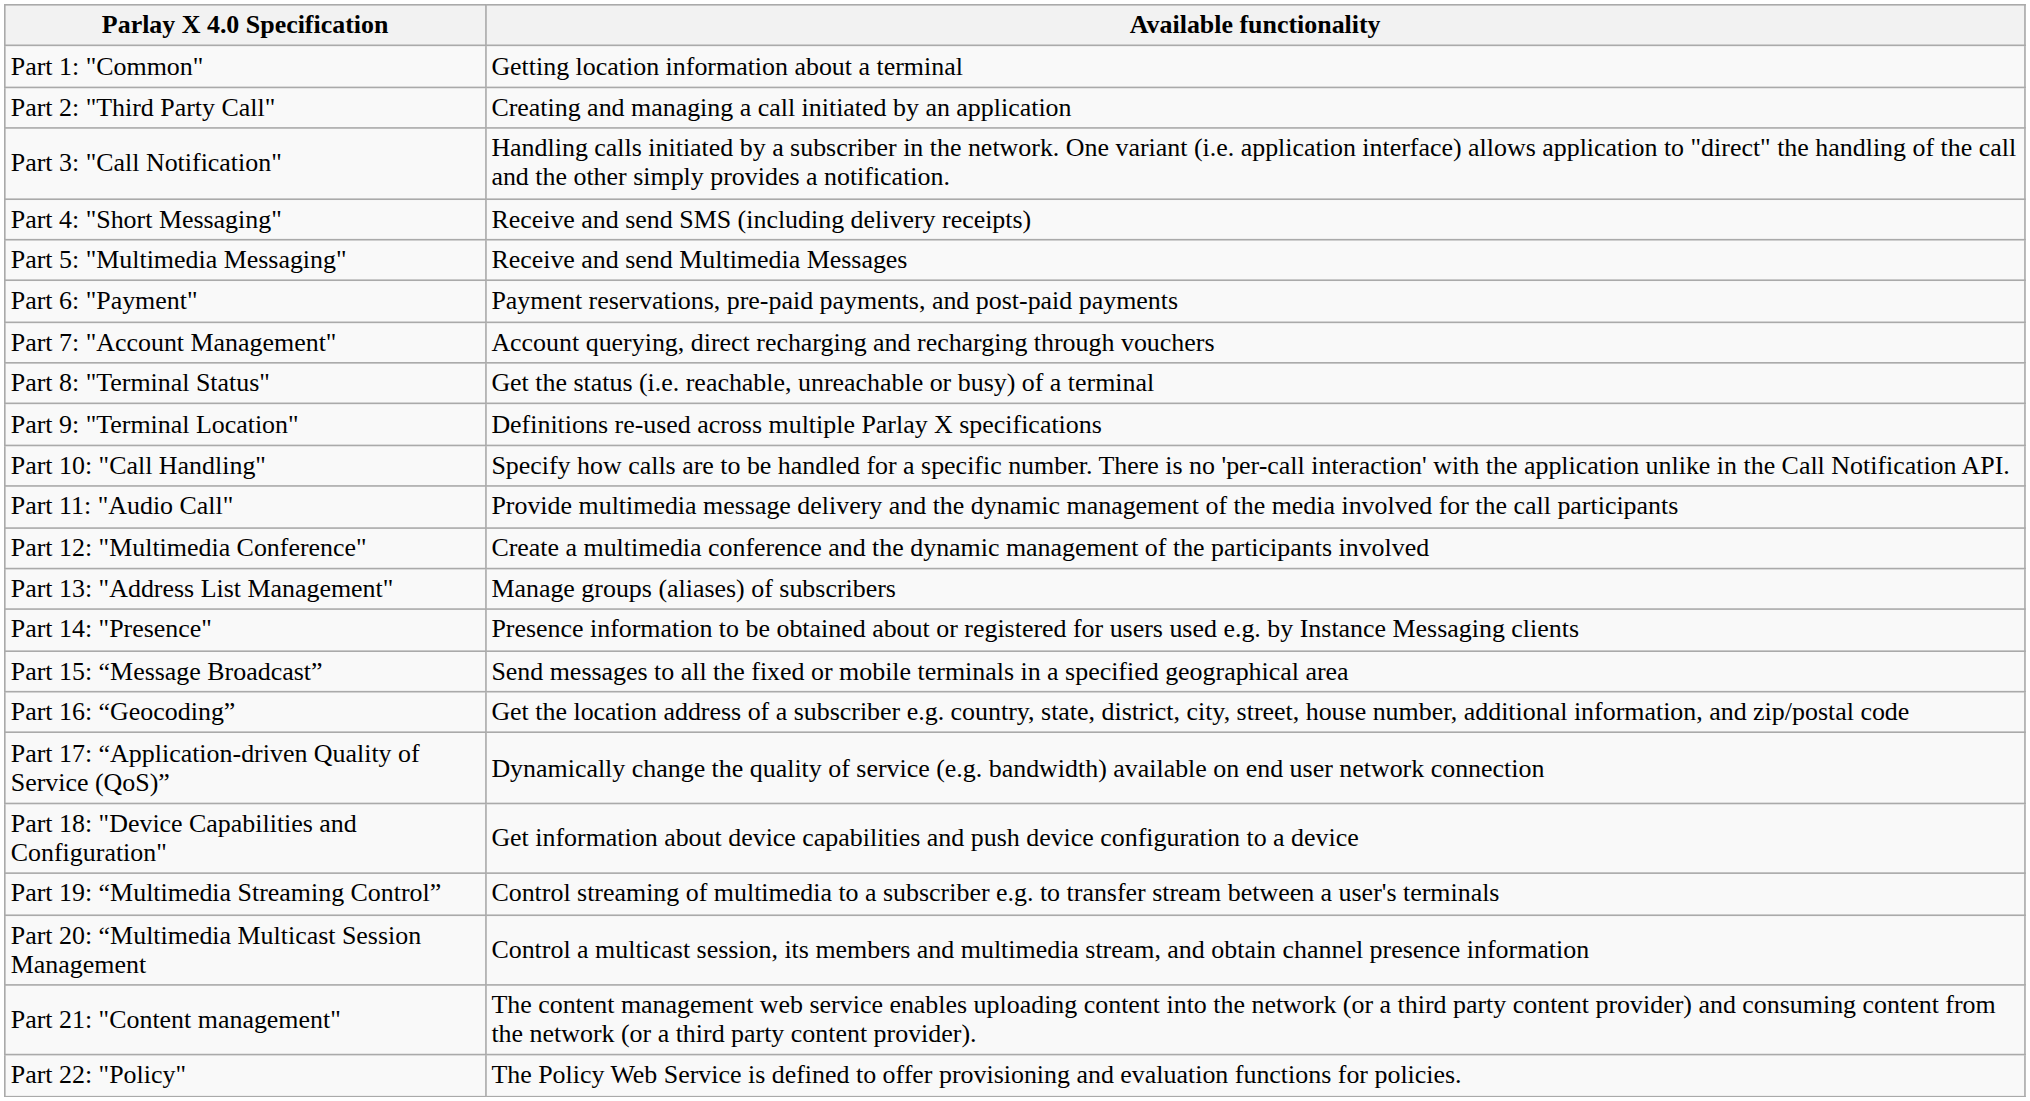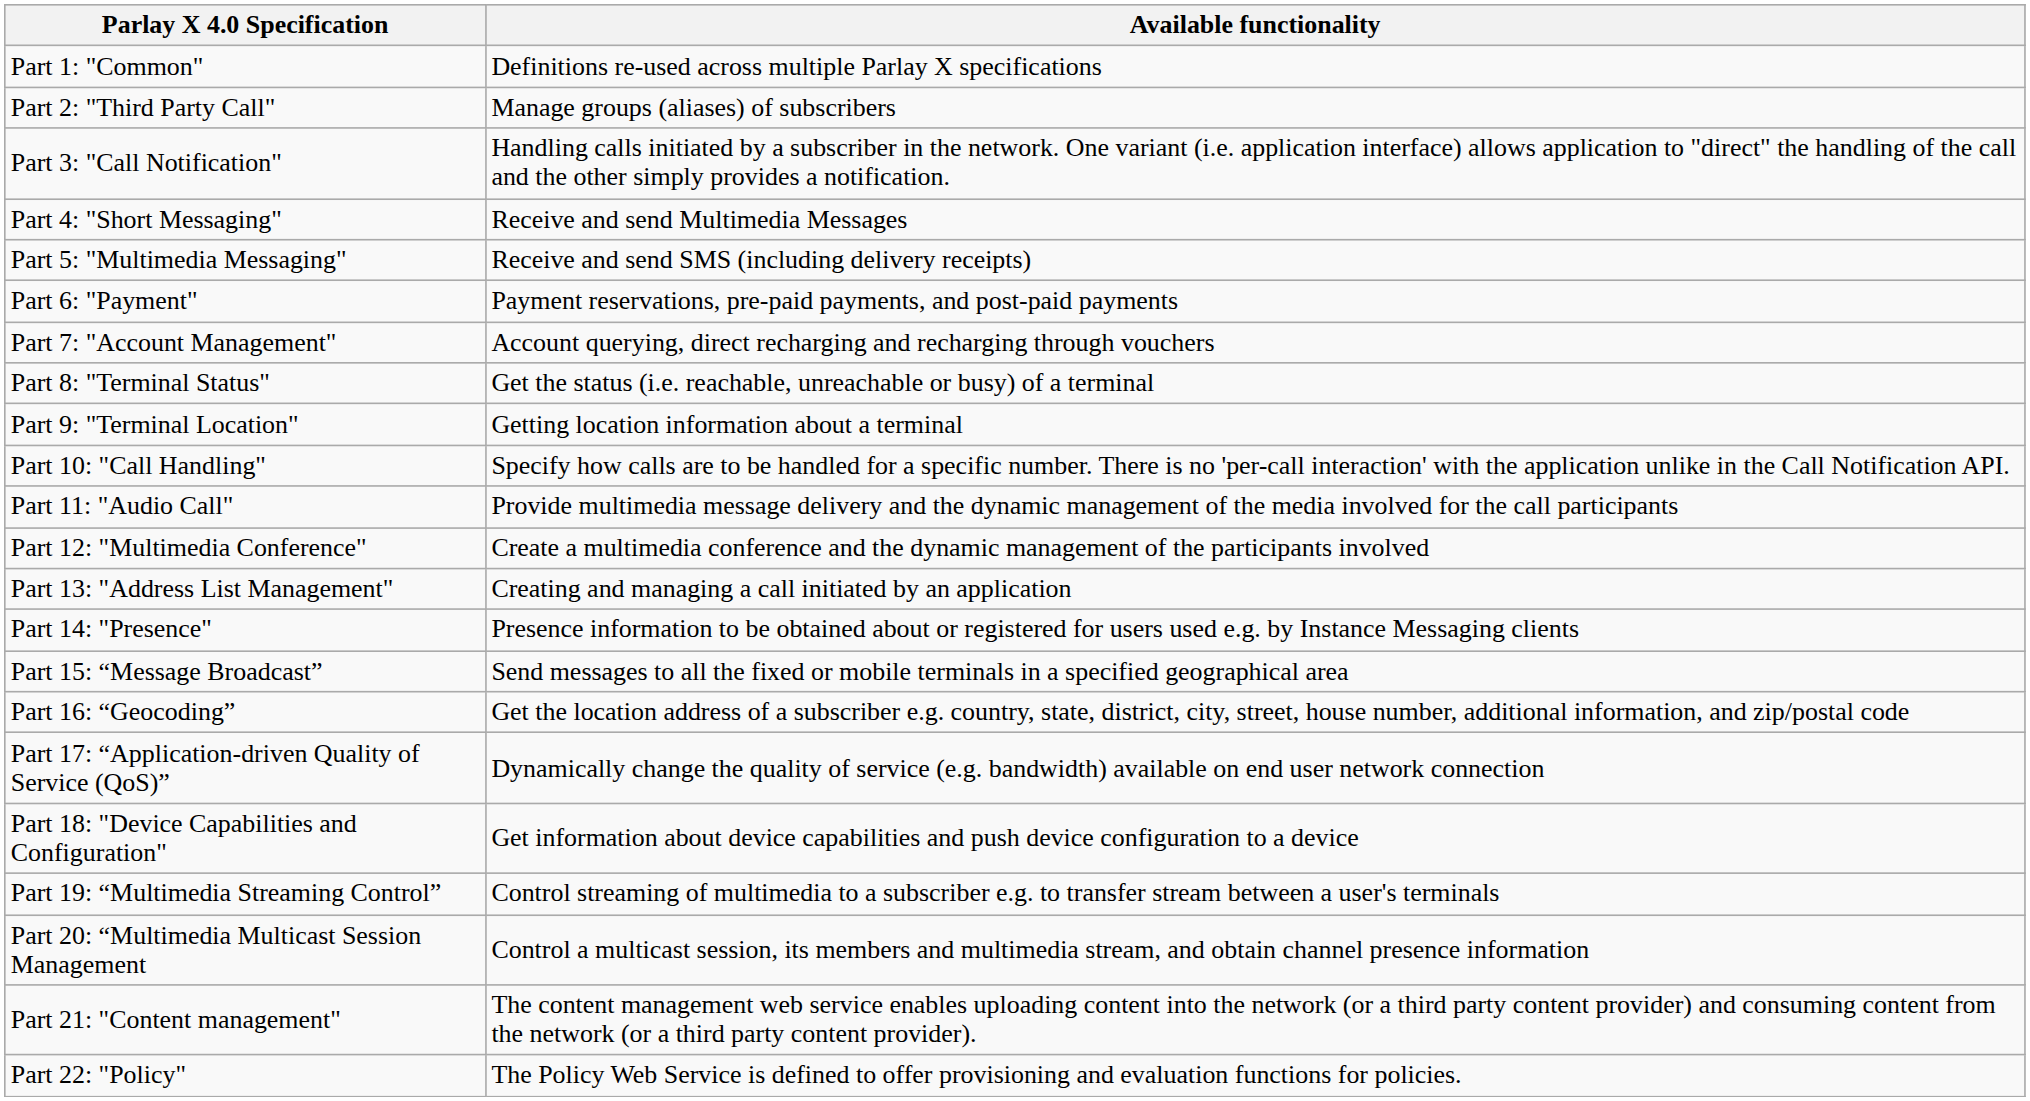 <table class="wikitable" border="1">
 <tr>
 <th>Parlay X 4.0 Specification</th>
 <th>Available functionality</th>
 </tr>
 <tr>
 <td>Part 1:	"Common"</td>
-<td>Getting location information about a terminal</td>
+<td>Definitions re-used across multiple Parlay X specifications</td>
 </tr>
 <tr>
 <td>Part 2:	"Third Party Call"</td>
-<td>Creating and managing a call initiated by an application</td>
+<td>Manage groups (aliases) of subscribers</td>
 </tr>
 <tr>
 <td>Part 3:	"Call Notification"</td>
 <td>Handling calls initiated by a subscriber in the network. One variant (i.e. application interface) allows application to "direct" the handling of the call and the other simply provides a notification.</td>
 </tr>
 <tr>
 <td>Part 4:	"Short Messaging"</td>
-<td>Receive and send SMS (including delivery receipts)</td>
+<td>Receive and send Multimedia Messages</td>
 </tr>
 <tr>
 <td>Part 5:	"Multimedia Messaging"</td>
-<td>Receive and send Multimedia Messages</td>
+<td>Receive and send SMS (including delivery receipts)</td>
 </tr>
 <tr>
 <td>Part 6:	"Payment"</td>
 <td>Payment reservations, pre-paid payments, and post-paid payments</td>
 </tr>
 <tr>
 <td>Part 7:	"Account Management"</td>
 <td>Account querying, direct recharging and recharging through vouchers</td>
 </tr>
 <tr>
 <td>Part 8:	"Terminal Status"</td>
 <td>Get the status (i.e.  reachable, unreachable or busy) of a terminal</td>
 </tr>
 <tr>
 <td>Part 9:	"Terminal Location"</td>
-<td>Definitions re-used across multiple Parlay X specifications</td>
+<td>Getting location information about a terminal</td>
 </tr>
 <tr>
 <td>Part 10:	"Call Handling"</td>
 <td>Specify how calls are to be handled for a specific number. There is no 'per-call interaction' with the application unlike in the Call Notification API.</td>
 </tr>
 <tr>
 <td>Part 11:	"Audio Call"</td>
 <td>Provide multimedia message delivery and the dynamic management of the media involved for the call participants</td>
 </tr>
 <tr>
 <td>Part 12:	"Multimedia Conference"</td>
 <td>Create a multimedia conference and the dynamic management of the participants involved</td>
 </tr>
 <tr>
 <td>Part 13:	"Address List Management"</td>
-<td>Manage groups (aliases) of subscribers</td>
+<td>Creating and managing a call initiated by an application</td>
 </tr>
 <tr>
 <td>Part 14:	"Presence"</td>
 <td>Presence information to be obtained about or registered for users used e.g. by Instance Messaging clients</td>
 </tr>
 <tr>
 <td>Part 15:	“Message Broadcast”</td>
 <td>Send messages to all the fixed or mobile terminals in a specified geographical area</td>
 </tr>
 <tr>
 <td>Part 16:	“Geocoding”</td>
 <td>Get the location address of a subscriber e.g. country, state, district, city, street, house number, additional information, and zip/postal code</td>
 </tr>
 <tr>
 <td>Part 17:	“Application-driven Quality of Service (QoS)”</td>
 <td>Dynamically change the quality of service (e.g. bandwidth) available on end user network connection</td>
 </tr>
 <tr>
 <td>Part 18:	"Device Capabilities and Configuration"</td>
 <td>Get information about device capabilities and push device configuration to a device</td>
 </tr>
 <tr>
 <td>Part 19:	“Multimedia Streaming Control”</td>
 <td>Control streaming of multimedia to a subscriber e.g. to transfer stream between a user's terminals</td>
 </tr>
 <tr>
 <td>Part 20: 	“Multimedia Multicast Session Management</td>
 <td>Control a multicast session, its members and multimedia stream, and obtain channel presence information</td>
 </tr>
 <tr>
 <td>Part 21: 	"Content management"</td>
 <td>The content management web service enables uploading content into the network (or a third party content provider) and consuming content from the network (or a third party content provider).</td>
 </tr>
 <tr>
 <td>Part 22: 	"Policy"</td>
 <td>The Policy Web Service is defined to offer provisioning and evaluation functions for policies.</td>
 </tr>
 </table>
